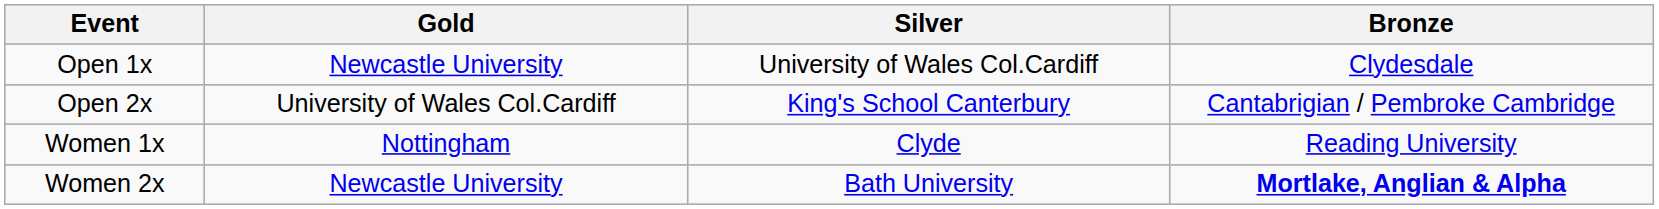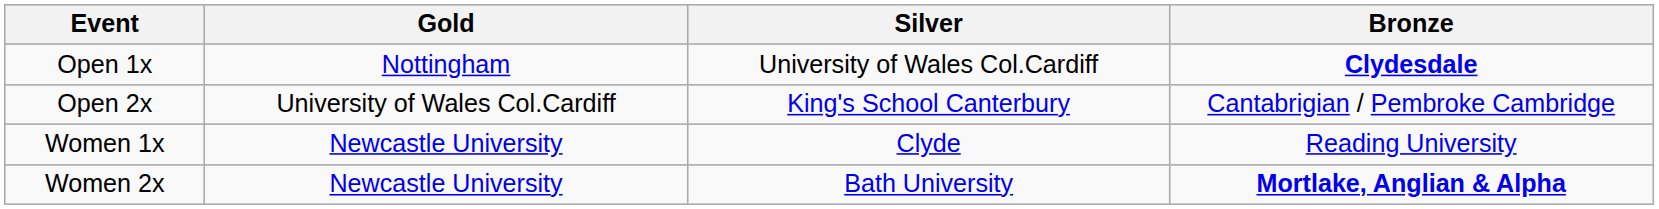 <table class="wikitable" style="text-align:center">
 <tr>
 <th width=120>Event</th>
 <th width=300>Gold</th>
 <th width=300>Silver</th>
 <th width=300>Bronze</th>
 </tr>
 <tr>
 <td>Open 1x</td>
-<td><a href='#'>Newcastle University</a></td>
+<td><a href='#'>Nottingham</a></td>
 <td>University of Wales Col.Cardiff</td>
-<td><a href='#'>Clydesdale</a></td>
+<td><strong><a href='#'>Clydesdale</a></strong></td>
 </tr>
 <tr>
 <td>Open 2x</td>
 <td>University of Wales Col.Cardiff</td>
 <td><a href='#'>King's School Canterbury</a></td>
 <td><a href='#'>Cantabrigian</a> / <a href='#'>Pembroke Cambridge</a></td>
 </tr>
 <tr>
 <td>Women 1x</td>
-<td><a href='#'>Nottingham</a></td>
+<td><a href='#'>Newcastle University</a></td>
 <td><a href='#'>Clyde</a></td>
 <td><a href='#'>Reading University</a></td>
 </tr>
 <tr>
 <td>Women 2x</td>
 <td><a href='#'>Newcastle University</a></td>
 <td><a href='#'>Bath University</a></td>
 <td><strong><a href='#'>Mortlake, Anglian & Alpha</a></strong></td>
 </tr>
 </table>
